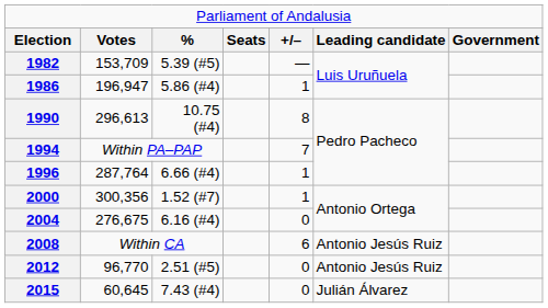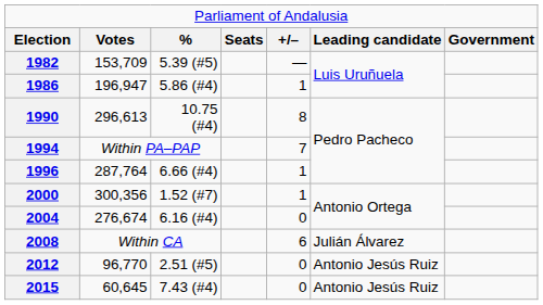 <table class="wikitable" style="text-align:right;">
 <tr>
 <td colspan="8" align="center"><a href='#'>Parliament of Andalusia</a></td>
 </tr>
 <tr>
 <th width="75">Election</th>
 <th width="70">Votes</th>
 <th width="70">%</th>
 <th>Seats</th>
 <th width="40">+/–</th>
 <th>Leading candidate</th>
 <th>Government</th>
 </tr>
 <tr>
 <th><a href='#'>1982</a></th>
 <td>153,709</td>
 <td>5.39 (#5)</td>
 <td></td>
 <td>—</td>
 <td rowspan="2" align="left"><a href='#'>Luis Uruñuela</a></td>
 <td></td>
 </tr>
 <tr>
 <th><a href='#'>1986</a></th>
 <td>196,947</td>
 <td>5.86 (#4)</td>
 <td></td>
 <td>1</td>
 <td></td>
 </tr>
 <tr>
 <th><a href='#'>1990</a></th>
 <td>296,613</td>
 <td>10.75 (#4)</td>
 <td></td>
 <td>8</td>
 <td rowspan="3" align="left">Pedro Pacheco</td>
 <td></td>
 </tr>
 <tr>
 <th><a href='#'>1994</a></th>
 <td colspan="2" align="center"><em>Within <a href='#'>PA–PAP</a></em></td>
 <td></td>
 <td>7</td>
 <td></td>
 </tr>
 <tr>
 <th><a href='#'>1996</a></th>
 <td>287,764</td>
 <td>6.66 (#4)</td>
 <td></td>
 <td>1</td>
 <td></td>
 </tr>
 <tr>
 <th><a href='#'>2000</a></th>
 <td>300,356</td>
 <td>1.52 (#7)</td>
 <td></td>
 <td>1</td>
 <td rowspan="2" align="left">Antonio Ortega</td>
 <td></td>
 </tr>
 <tr>
 <th><a href='#'>2004</a></th>
-<td>276,675</td>
+<td>276,674</td>
 <td>6.16 (#4)</td>
 <td></td>
 <td>0</td>
 <td></td>
 </tr>
 <tr>
 <th><a href='#'>2008</a></th>
 <td colspan="2" align="center"><em>Within <a href='#'>CA</a></em></td>
 <td></td>
 <td>6</td>
-<td align="left">Antonio Jesús Ruiz</td>
+<td align="left">Julián Álvarez</td>
 <td></td>
 </tr>
 <tr>
 <th><a href='#'>2012</a></th>
 <td>96,770</td>
 <td>2.51 (#5)</td>
 <td></td>
 <td>0</td>
 <td align="left">Antonio Jesús Ruiz</td>
 <td></td>
 </tr>
 <tr>
 <th><a href='#'>2015</a></th>
 <td>60,645</td>
 <td>7.43 (#4)</td>
 <td></td>
 <td>0</td>
-<td align="left">Julián Álvarez</td>
+<td align="left">Antonio Jesús Ruiz</td>
 <td></td>
 </tr>
 </table>
